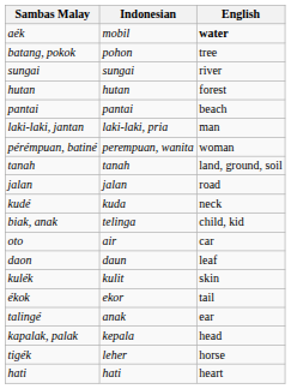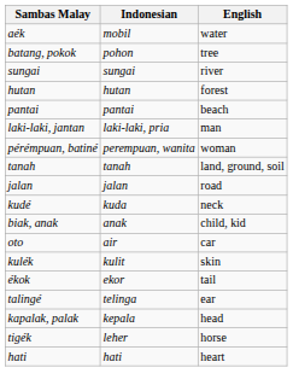 <table class="wikitable">
 <tr>
 <th>Sambas Malay</th>
 <th>Indonesian</th>
 <th>English</th>
 </tr>
 <tr>
 <td><em>aék</em></td>
 <td><em>mobil</em></td>
-<td><strong>water</strong></td>
+<td>water</td>
 </tr>
 <tr>
 <td><em>batang, pokok</em></td>
 <td><em>pohon</em></td>
 <td>tree</td>
 </tr>
 <tr>
 <td><em>sungai</em></td>
 <td><em>sungai</em></td>
 <td>river</td>
 </tr>
 <tr>
 <td><em>hutan</em></td>
 <td><em>hutan</em></td>
 <td>forest</td>
 </tr>
 <tr>
 <td><em>pantai</em></td>
 <td><em>pantai</em></td>
 <td>beach</td>
 </tr>
 <tr>
 <td><em>laki-laki, jantan</em></td>
 <td><em>laki-laki, pria</em></td>
 <td>man</td>
 </tr>
 <tr>
 <td><em>pérémpuan, batiné</em></td>
 <td><em>perempuan, wanita</em></td>
 <td>woman</td>
 </tr>
 <tr>
 <td><em>tanah</em></td>
 <td><em>tanah</em></td>
 <td>land, ground, soil</td>
 </tr>
 <tr>
 <td><em>jalan</em></td>
 <td><em>jalan</em></td>
 <td>road</td>
 </tr>
 <tr>
 <td><em>kudé</em></td>
 <td><em>kuda</em></td>
 <td>neck</td>
 </tr>
 <tr>
 <td><em>biak, anak</em></td>
-<td><em>telinga</em></td>
+<td><em>anak</em></td>
 <td>child, kid</td>
 </tr>
 <tr>
 <td><em>oto</em></td>
 <td><em>air</em></td>
 <td>car</td>
-</tr>
-<tr>
-<td><em>daon</em></td>
-<td><em>daun</em></td>
-<td>leaf</td>
 </tr>
 <tr>
 <td><em>kulék</em></td>
 <td><em>kulit</em></td>
 <td>skin</td>
 </tr>
 <tr>
 <td><em>ékok</em></td>
 <td><em>ekor</em></td>
 <td>tail</td>
 </tr>
 <tr>
 <td><em>talingé</em></td>
-<td><em>anak</em></td>
+<td><em>telinga</em></td>
 <td>ear</td>
 </tr>
 <tr>
 <td><em>kapalak, palak</em></td>
 <td><em>kepala</em></td>
 <td>head</td>
 </tr>
 <tr>
 <td><em>tigék</em></td>
 <td><em>leher</em></td>
 <td>horse</td>
 </tr>
 <tr>
 <td><em>hati</em></td>
 <td><em>hati</em></td>
 <td>heart</td>
 </tr>
 </table>
